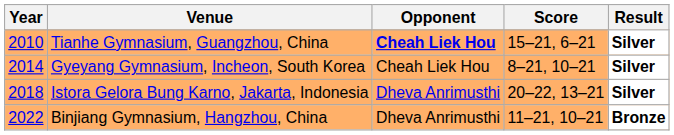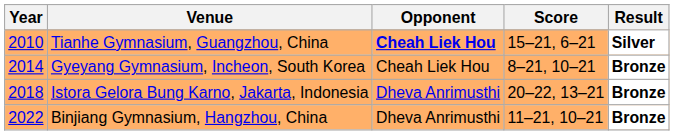 <table class="sortable wikitable" style="font-size: 90%;">
 <tr>
 <th>Year</th>
 <th>Venue</th>
 <th>Opponent</th>
 <th>Score</th>
 <th>Result</th>
 </tr>
 <tr style="background:#FFB069">
 <td align="center"><a href='#'>2010</a></td>
 <td align="left"><a href='#'>Tianhe Gymnasium</a>, <a href='#'>Guangzhou</a>, China</td>
 <td align="left"><strong> <a href='#'>Cheah Liek Hou</a></strong></td>
 <td align="left">15–21, 6–21</td>
 <td style="text-align:left; background:white"> <strong>Silver</strong></td>
 </tr>
 <tr style="background:#FFB069">
 <td align="center"><a href='#'>2014</a></td>
 <td align="left"><a href='#'>Gyeyang Gymnasium</a>, <a href='#'>Incheon</a>, South Korea</td>
 <td align="left"> Cheah Liek Hou</td>
 <td align="left">8–21, 10–21</td>
-<td style="text-align:left; background:white"> <strong>Silver</strong></td>
+<td style="text-align:left; background:white"> <strong>Bronze</strong></td>
 </tr>
 <tr style="background:#FFB069">
 <td align="center"><a href='#'>2018</a></td>
 <td align="left"><a href='#'>Istora Gelora Bung Karno</a>, <a href='#'>Jakarta</a>, Indonesia</td>
 <td align="left"> <a href='#'>Dheva Anrimusthi</a></td>
 <td align="left">20–22, 13–21</td>
-<td style="text-align:left; background:white"> <strong>Silver</strong></td>
+<td style="text-align:left; background:white"> <strong>Bronze</strong></td>
 </tr>
 <tr style="background:#FFB069">
 <td align="center"><a href='#'>2022</a></td>
 <td align="left">Binjiang Gymnasium, <a href='#'>Hangzhou</a>, China</td>
 <td align="left"> Dheva Anrimusthi</td>
 <td align="left">11–21, 10–21</td>
 <td style="text-align:left; background:white"> <strong>Bronze</strong></td>
 </tr>
 </table>
